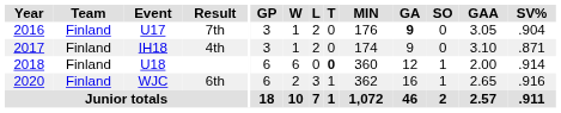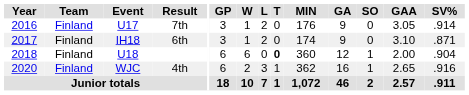 <table border="0" cellpadding="1" cellspacing="0" ID="Table3" style="text-align:center; width:40em;">
 <tr bgcolor="#e0e0e0">
 <th>Year</th>
 <th>Team</th>
 <th>Event</th>
 <th>Result</th>
 <th rowspan="99" bgcolor="#ffffff"></th>
 <th>GP</th>
 <th>W</th>
 <th>L</th>
 <th>T</th>
 <th>MIN</th>
 <th>GA</th>
 <th>SO</th>
 <th>GAA</th>
 <th>SV%</th>
 </tr>
 <tr>
 <td><a href='#'>2016</a></td>
 <td><a href='#'>Finland</a></td>
 <td><a href='#'>U17</a></td>
 <td>7th</td>
 <td>3</td>
 <td>1</td>
 <td>2</td>
 <td>0</td>
 <td>176</td>
-<td><strong>9</strong></td>
+<td>9</td>
 <td>0</td>
 <td>3.05</td>
-<td>.904</td>
+<td>.914</td>
 </tr>
 <tr bgcolor="#f0f0f0">
 <td><a href='#'>2017</a></td>
 <td>Finland</td>
 <td><a href='#'>IH18</a></td>
-<td>4th</td>
+<td>6th</td>
 <td>3</td>
 <td>1</td>
 <td>2</td>
 <td>0</td>
 <td>174</td>
 <td>9</td>
 <td>0</td>
 <td>3.10</td>
 <td>.871</td>
 </tr>
 <tr>
 <td><a href='#'>2018</a></td>
 <td>Finland</td>
 <td><a href='#'>U18</a></td>
 <td></td>
 <td>6</td>
 <td>6</td>
 <td>0</td>
 <td><strong>0</strong></td>
 <td>360</td>
 <td>12</td>
 <td>1</td>
 <td>2.00</td>
-<td>.914</td>
+<td>.904</td>
 </tr>
 <tr bgcolor="#f0f0f0">
 <td><a href='#'>2020</a></td>
 <td><a href='#'>Finland</a></td>
 <td><a href='#'>WJC</a></td>
-<td>6th</td>
+<td>4th</td>
 <td>6</td>
 <td>2</td>
 <td>3</td>
 <td>1</td>
 <td>362</td>
 <td>16</td>
 <td>1</td>
 <td>2.65</td>
 <td>.916</td>
 </tr>
 <tr bgcolor="#e0e0e0">
 <th colspan="4">Junior totals</th>
 <th>18</th>
 <th>10</th>
 <th>7</th>
 <th>1</th>
 <th>1,072</th>
 <th>46</th>
 <th>2</th>
 <th>2.57</th>
 <th>.911</th>
 </tr>
 </table>
